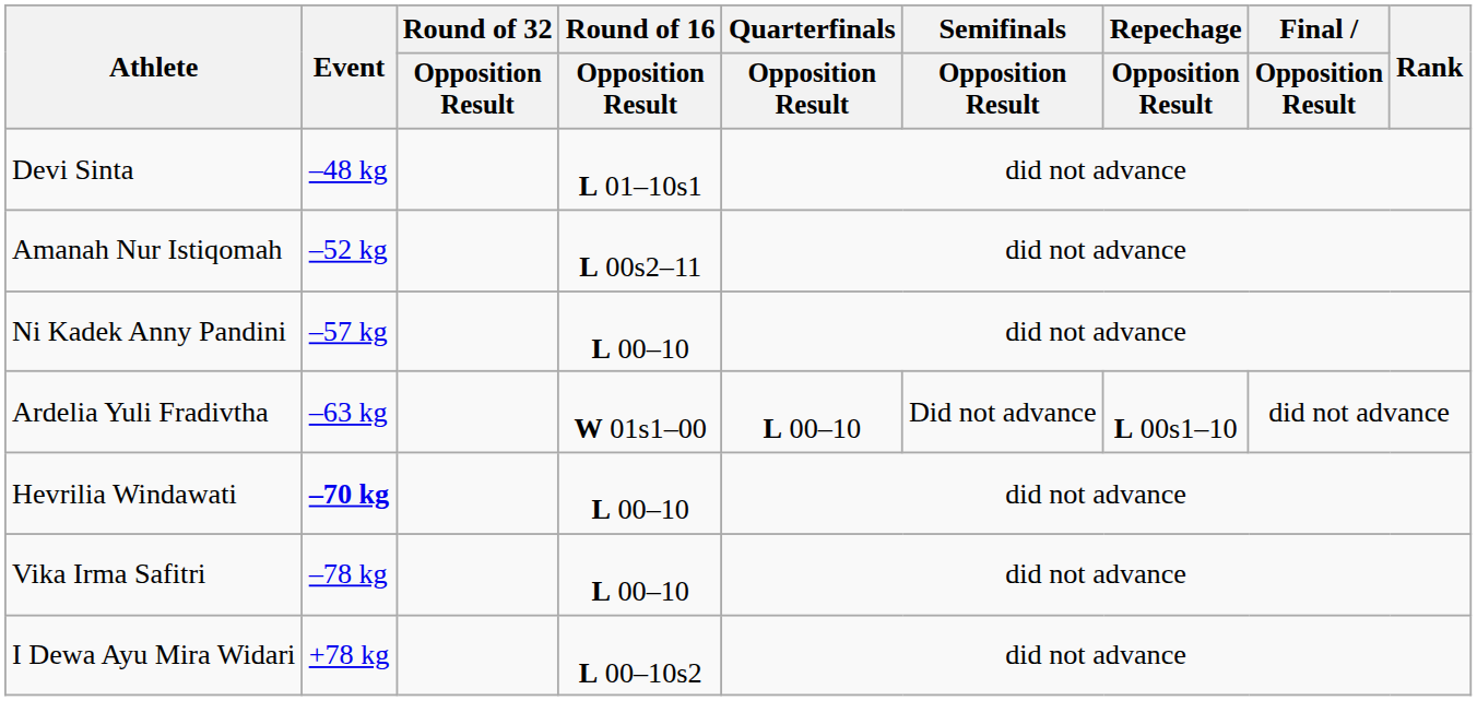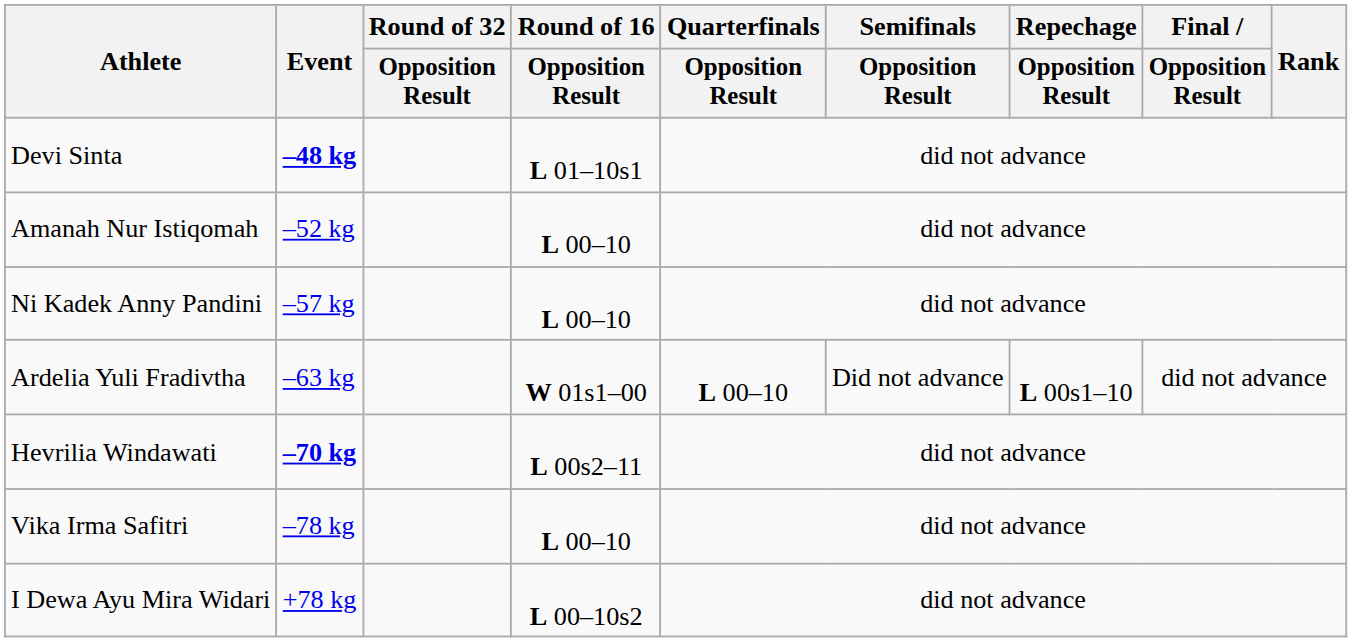 <table class=wikitable style=font-size:90%;text-align:center>
 <tr>
 <th rowspan="2">Athlete</th>
 <th rowspan="2">Event</th>
 <th>Round of 32</th>
 <th>Round of 16</th>
 <th>Quarterfinals</th>
 <th>Semifinals</th>
 <th>Repechage</th>
 <th>Final / </th>
 <th rowspan=2>Rank</th>
 </tr>
 <tr style="font-size:95%">
 <th>Opposition<br>Result</th>
 <th>Opposition<br>Result</th>
 <th>Opposition<br>Result</th>
 <th>Opposition<br>Result</th>
 <th>Opposition<br>Result</th>
 <th>Opposition<br>Result</th>
 </tr>
 <tr>
 <td align=left>Devi Sinta</td>
-<td align=left><a href='#'>–48 kg</a></td>
+<td align=left><strong><a href='#'>–48 kg</a></strong></td>
 <td></td>
 <td><br><strong>L</strong> 01–10s1</td>
 <td colspan=5>did not advance</td>
 </tr>
 <tr>
 <td align=left>Amanah Nur Istiqomah</td>
 <td align=left><a href='#'>–52 kg</a></td>
 <td></td>
-<td><br><strong>L</strong> 00s2–11</td>
+<td><br><strong>L</strong> 00–10</td>
 <td colspan=5>did not advance</td>
 </tr>
 <tr>
 <td align=left>Ni Kadek Anny Pandini</td>
 <td align=left><a href='#'>–57 kg</a></td>
 <td></td>
 <td><br><strong>L</strong> 00–10</td>
 <td colspan=5>did not advance</td>
 </tr>
 <tr>
 <td align=left>Ardelia Yuli Fradivtha</td>
 <td align=left><a href='#'>–63 kg</a></td>
 <td></td>
 <td><br><strong>W</strong> 01s1–00</td>
 <td><br><strong>L</strong> 00–10</td>
 <td>Did not advance</td>
 <td><br><strong>L</strong> 00s1–10</td>
 <td colspan=2>did not advance</td>
 </tr>
 <tr>
 <td align=left>Hevrilia Windawati</td>
 <td align=left><strong><a href='#'>–70 kg</a></strong></td>
 <td></td>
-<td><br><strong>L</strong> 00–10</td>
+<td><br><strong>L</strong> 00s2–11</td>
 <td colspan=5>did not advance</td>
 </tr>
 <tr>
 <td align=left>Vika Irma Safitri</td>
 <td align=left><a href='#'>–78 kg</a></td>
 <td></td>
 <td><br><strong>L</strong> 00–10</td>
 <td colspan=5>did not advance</td>
 </tr>
 <tr>
 <td align=left>I Dewa Ayu Mira Widari</td>
 <td align=left><a href='#'>+78 kg</a></td>
 <td></td>
 <td><br><strong>L</strong> 00–10s2</td>
 <td colspan=5>did not advance</td>
 </tr>
 </table>
